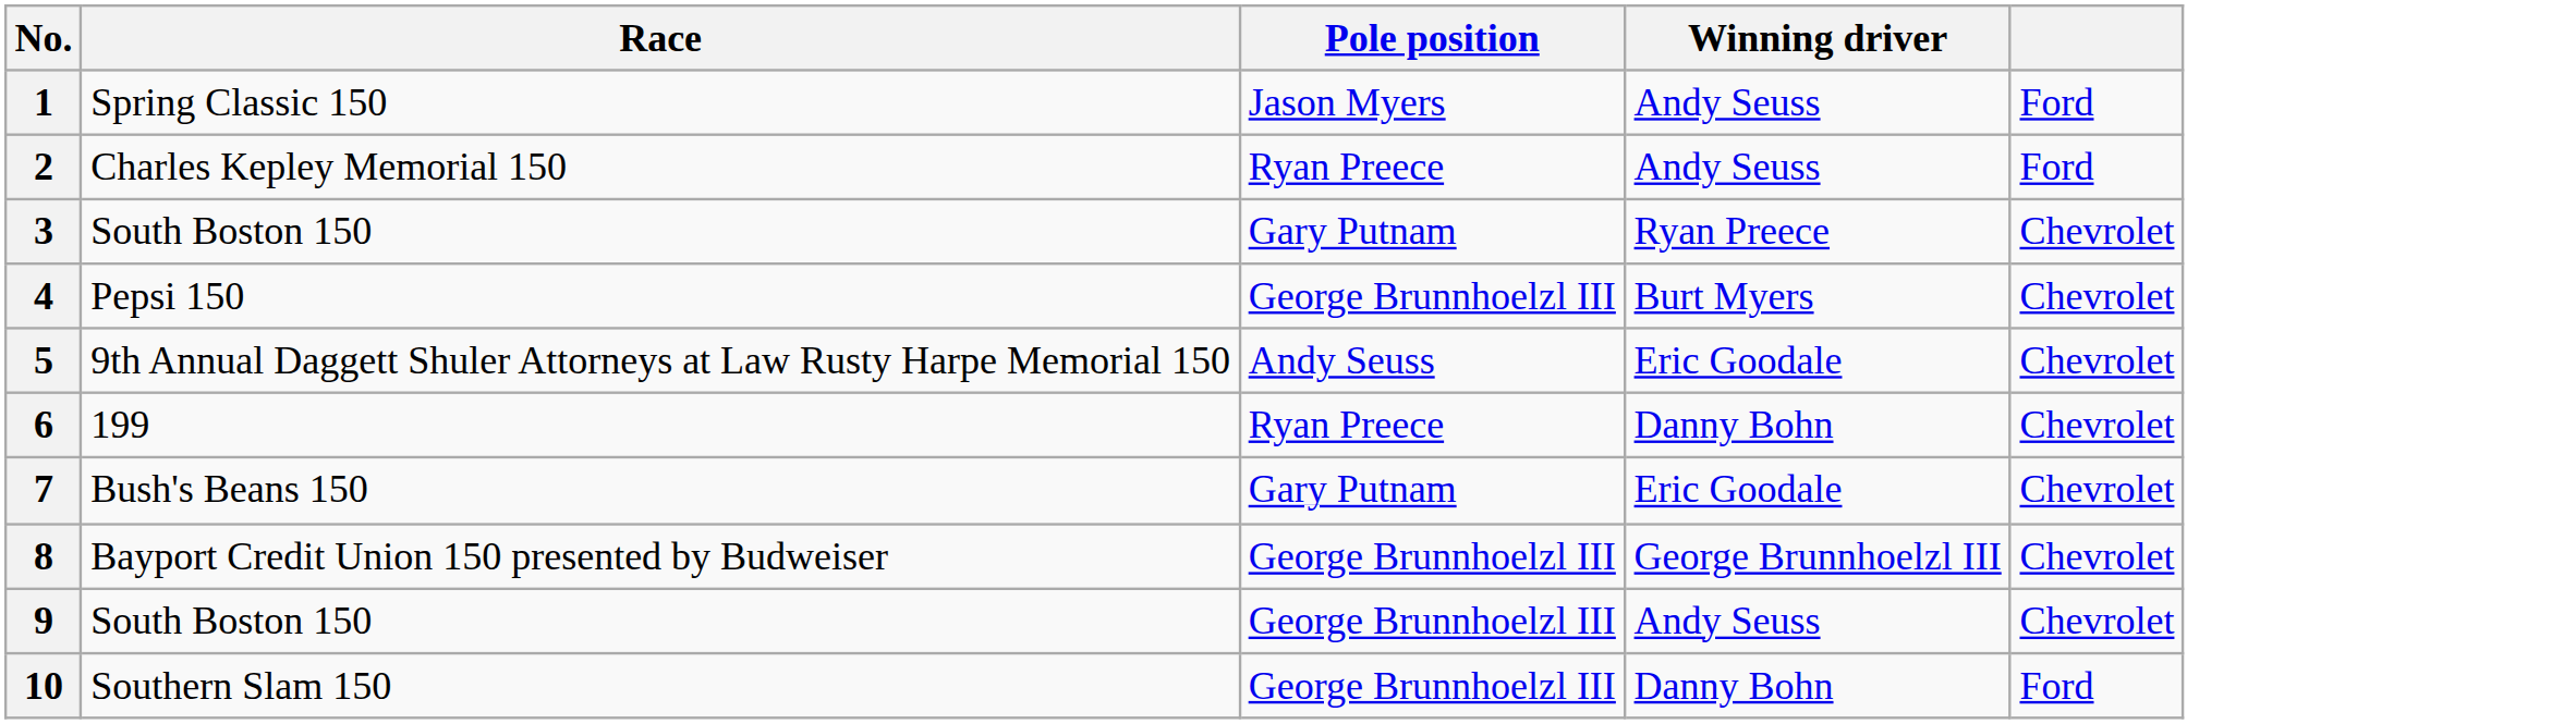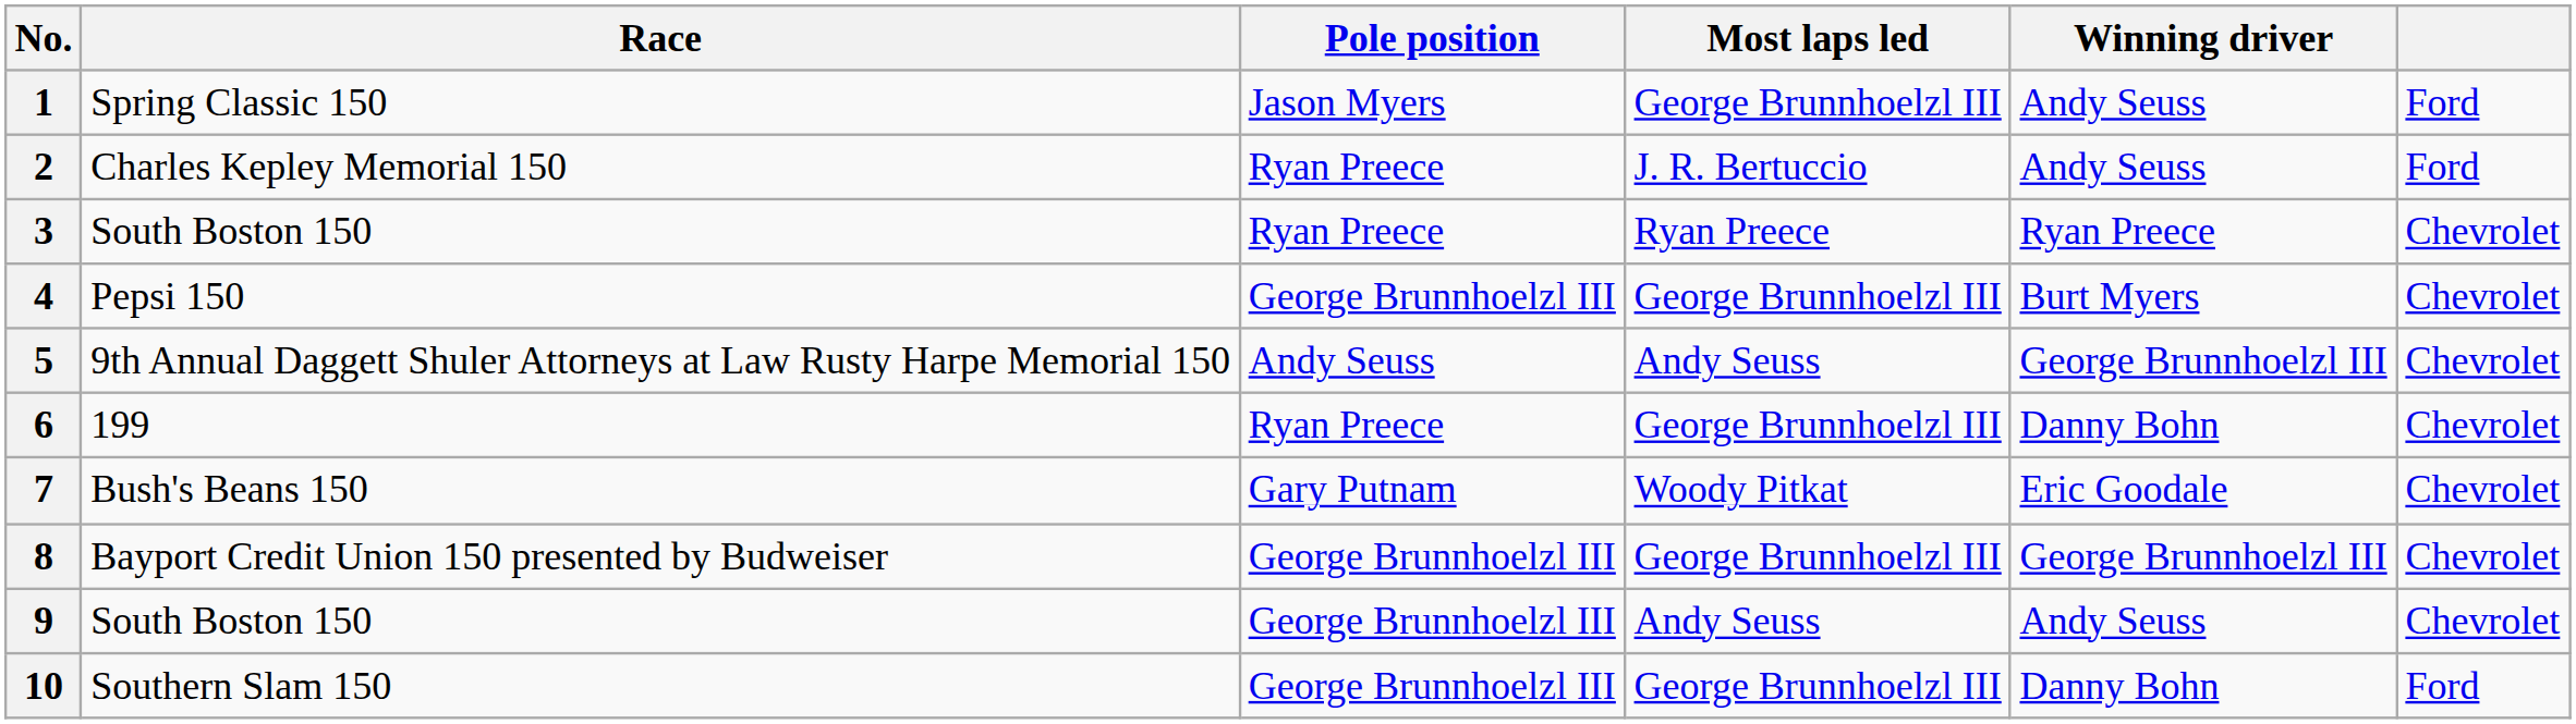 <table class="wikitable sortable" style="font-size:95%">
 <tr>
 <th>No.</th>
 <th>Race</th>
 <th><a href='#'>Pole position</a></th>
+<th>Most laps led</th>
 <th>Winning driver</th>
 <th></th>
 </tr>
 <tr>
 <th>1</th>
 <td>Spring Classic 150</td>
 <td><a href='#'>Jason Myers</a></td>
+<td><a href='#'>George Brunnhoelzl III</a></td>
 <td><a href='#'>Andy Seuss</a></td>
 <td><a href='#'>Ford</a></td>
 </tr>
 <tr>
 <th>2</th>
 <td>Charles Kepley Memorial 150</td>
 <td><a href='#'>Ryan Preece</a></td>
+<td><a href='#'>J. R. Bertuccio</a></td>
 <td><a href='#'>Andy Seuss</a></td>
 <td><a href='#'>Ford</a></td>
 </tr>
 <tr>
 <th>3</th>
 <td>South Boston 150</td>
-<td><a href='#'>Gary Putnam</a></td>
+<td><a href='#'>Ryan Preece</a></td>
+<td><a href='#'>Ryan Preece</a></td>
 <td><a href='#'>Ryan Preece</a></td>
 <td><a href='#'>Chevrolet</a></td>
 </tr>
 <tr>
 <th>4</th>
 <td>Pepsi 150</td>
+<td><a href='#'>George Brunnhoelzl III</a></td>
 <td><a href='#'>George Brunnhoelzl III</a></td>
 <td><a href='#'>Burt Myers</a></td>
 <td><a href='#'>Chevrolet</a></td>
 </tr>
 <tr>
 <th>5</th>
 <td>9th Annual Daggett Shuler Attorneys at Law Rusty Harpe Memorial 150</td>
 <td><a href='#'>Andy Seuss</a></td>
-<td><a href='#'>Eric Goodale</a></td>
+<td><a href='#'>Andy Seuss</a></td>
+<td><a href='#'>George Brunnhoelzl III</a></td>
 <td><a href='#'>Chevrolet</a></td>
 </tr>
 <tr>
 <th>6</th>
 <td> 199</td>
 <td><a href='#'>Ryan Preece</a></td>
+<td><a href='#'>George Brunnhoelzl III</a></td>
 <td><a href='#'>Danny Bohn</a></td>
 <td><a href='#'>Chevrolet</a></td>
 </tr>
 <tr>
 <th>7</th>
 <td>Bush's Beans 150</td>
 <td><a href='#'>Gary Putnam</a></td>
+<td><a href='#'>Woody Pitkat</a></td>
 <td><a href='#'>Eric Goodale</a></td>
 <td><a href='#'>Chevrolet</a></td>
 </tr>
 <tr>
 <th>8</th>
 <td>Bayport Credit Union 150 presented by Budweiser</td>
+<td><a href='#'>George Brunnhoelzl III</a></td>
 <td><a href='#'>George Brunnhoelzl III</a></td>
 <td><a href='#'>George Brunnhoelzl III</a></td>
 <td><a href='#'>Chevrolet</a></td>
 </tr>
 <tr>
 <th>9</th>
 <td>South Boston 150</td>
 <td><a href='#'>George Brunnhoelzl III</a></td>
 <td><a href='#'>Andy Seuss</a></td>
+<td><a href='#'>Andy Seuss</a></td>
 <td><a href='#'>Chevrolet</a></td>
 </tr>
 <tr>
 <th>10</th>
 <td>Southern Slam 150</td>
 <td><a href='#'>George Brunnhoelzl III</a></td>
+<td><a href='#'>George Brunnhoelzl III</a></td>
 <td><a href='#'>Danny Bohn</a></td>
 <td><a href='#'>Ford</a></td>
 </tr>
 </table>
